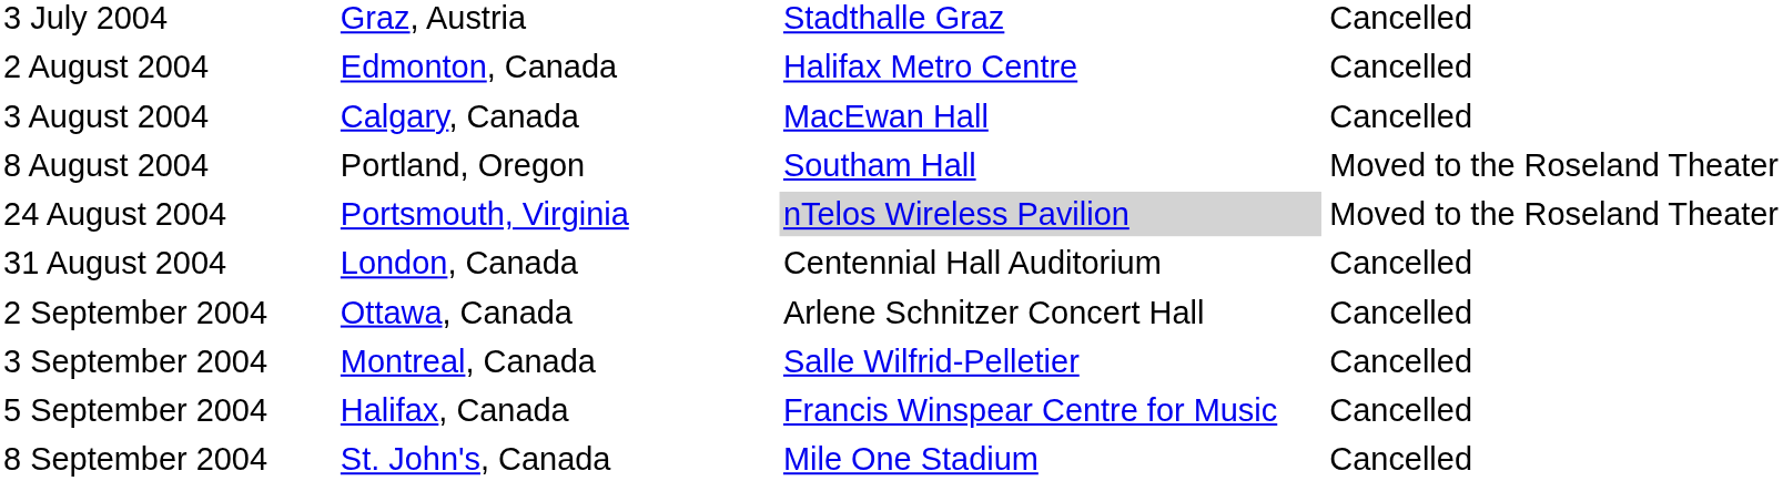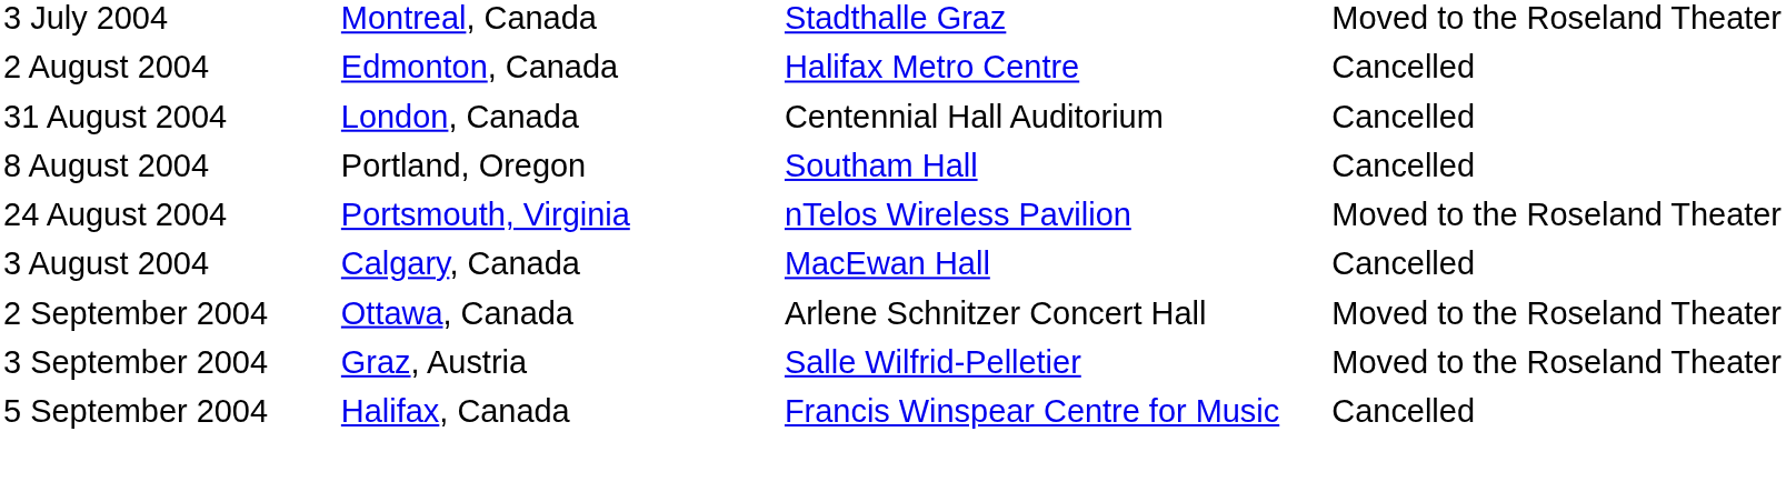 <table cellpadding="2" style="border:0 solid darkgrey; font-size:90%">
 <tr>
 <th style="width:150px;"></th>
 <th style="width:200px;"></th>
 <th style="width:250px;"></th>
 <th style="width:700px;"></th>
 </tr>
 <tr border="0">
 </tr>
 <tr>
 <td>3 July 2004</td>
-<td><a href='#'>Graz</a>, Austria</td>
+<td><a href='#'>Montreal</a>, Canada</td>
 <td><a href='#'>Stadthalle Graz</a></td>
-<td>Cancelled</td>
+<td>Moved to the Roseland Theater</td>
 </tr>
 <tr>
 <td>2 August 2004</td>
 <td><a href='#'>Edmonton</a>, Canada</td>
 <td><a href='#'>Halifax Metro Centre</a></td>
 <td>Cancelled</td>
 </tr>
 <tr>
+<td>31 August 2004</td>
+<td><a href='#'>London</a>, Canada</td>
+<td>Centennial Hall Auditorium</td>
+<td>Cancelled</td>
+</tr>
+<tr>
+<td>8 August 2004</td>
+<td>Portland, Oregon</td>
+<td><a href='#'>Southam Hall</a></td>
+<td>Cancelled</td>
+</tr>
+<tr>
+<td>24 August 2004</td>
+<td><a href='#'>Portsmouth, Virginia</a></td>
+<td><a href='#'>nTelos Wireless Pavilion</a></td>
+<td>Moved to the Roseland Theater</td>
+</tr>
+<tr>
 <td>3 August 2004</td>
 <td><a href='#'>Calgary</a>, Canada</td>
 <td><a href='#'>MacEwan Hall</a></td>
 <td>Cancelled</td>
 </tr>
 <tr>
-<td>8 August 2004</td>
-<td>Portland, Oregon</td>
-<td><a href='#'>Southam Hall</a></td>
+<td>2 September 2004</td>
+<td><a href='#'>Ottawa</a>, Canada</td>
+<td>Arlene Schnitzer Concert Hall</td>
 <td>Moved to the Roseland Theater</td>
 </tr>
 <tr>
-<td>24 August 2004</td>
-<td><a href='#'>Portsmouth, Virginia</a></td>
-<td style="background: lightgrey;"><a href='#'>nTelos Wireless Pavilion</a></td>
+<td>3 September 2004</td>
+<td><a href='#'>Graz</a>, Austria</td>
+<td><a href='#'>Salle Wilfrid-Pelletier</a></td>
 <td>Moved to the Roseland Theater</td>
-</tr>
-<tr>
-<td>31 August 2004</td>
-<td><a href='#'>London</a>, Canada</td>
-<td>Centennial Hall Auditorium</td>
-<td>Cancelled</td>
-</tr>
-<tr>
-<td>2 September 2004</td>
-<td><a href='#'>Ottawa</a>, Canada</td>
-<td>Arlene Schnitzer Concert Hall</td>
-<td>Cancelled</td>
-</tr>
-<tr>
-<td>3 September 2004</td>
-<td><a href='#'>Montreal</a>, Canada</td>
-<td><a href='#'>Salle Wilfrid-Pelletier</a></td>
-<td>Cancelled</td>
 </tr>
 <tr>
 <td>5 September 2004</td>
 <td><a href='#'>Halifax</a>, Canada</td>
 <td><a href='#'>Francis Winspear Centre for Music</a></td>
 <td>Cancelled</td>
 </tr>
 <tr>
-<td>8 September 2004</td>
-<td><a href='#'>St. John's</a>, Canada</td>
-<td><a href='#'>Mile One Stadium</a></td>
-<td>Cancelled</td>
-</tr>
-<tr>
 </tr>
 </table>
